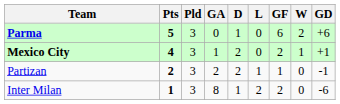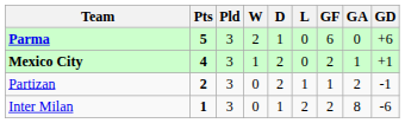 <table class="wikitable" style="text-align:center;">
 <tr>
 <th width=200>Team</th>
 <th width=20>Pts</th>
 <th width=20>Pld</th>
-<th width=20>GA</th>
+<th width=20>W</th>
 <th width=20>D</th>
 <th width=20>L</th>
 <th width=20>GF</th>
-<th width=20>W</th>
+<th width=20>GA</th>
 <th width=20>GD</th>
 </tr>
 <tr style="background:#ccffcc">
 <td style="text-align:left"><strong> <a href='#'>Parma</a></strong></td>
 <td><strong>5</strong></td>
 <td>3</td>
-<td>0</td>
+<td>2</td>
 <td>1</td>
 <td>0</td>
 <td>6</td>
-<td>2</td>
+<td>0</td>
 <td>+6</td>
 </tr>
 <tr style="background:#ccffcc">
 <td style="text-align:left"> <strong>Mexico City</strong></td>
 <td><strong>4</strong></td>
 <td>3</td>
 <td>1</td>
 <td>2</td>
 <td>0</td>
 <td>2</td>
 <td>1</td>
 <td>+1</td>
 </tr>
 <tr>
 <td style="text-align:left"> <a href='#'>Partizan</a></td>
 <td><strong>2</strong></td>
 <td>3</td>
-<td>2</td>
+<td>0</td>
 <td>2</td>
 <td>1</td>
 <td>1</td>
-<td>0</td>
+<td>2</td>
 <td>-1</td>
 </tr>
 <tr>
 <td style="text-align:left"> <a href='#'>Inter Milan</a></td>
 <td><strong>1</strong></td>
 <td>3</td>
-<td>8</td>
+<td>0</td>
 <td>1</td>
 <td>2</td>
 <td>2</td>
-<td>0</td>
+<td>8</td>
 <td>-6</td>
 </tr>
 </table>
